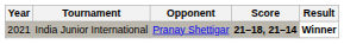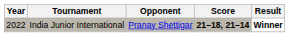 <table class="sortable wikitable" style="font-size: 90%;">
 <tr>
 <th>Year</th>
 <th>Tournament</th>
 <th>Opponent</th>
 <th>Score</th>
 <th>Result</th>
 </tr>
 <tr style="background:#BDB8AD">
-<td align="center">2021</td>
+<td align="center">2022</td>
 <td align="left">India Junior International</td>
 <td align="left"> <a href='#'>Pranay Shettigar</a></td>
 <td align="left"><strong>21–18, 21–14</strong></td>
 <td style="text-align:left; background:white"> <strong>Winner</strong></td>
 </tr>
 </table>
